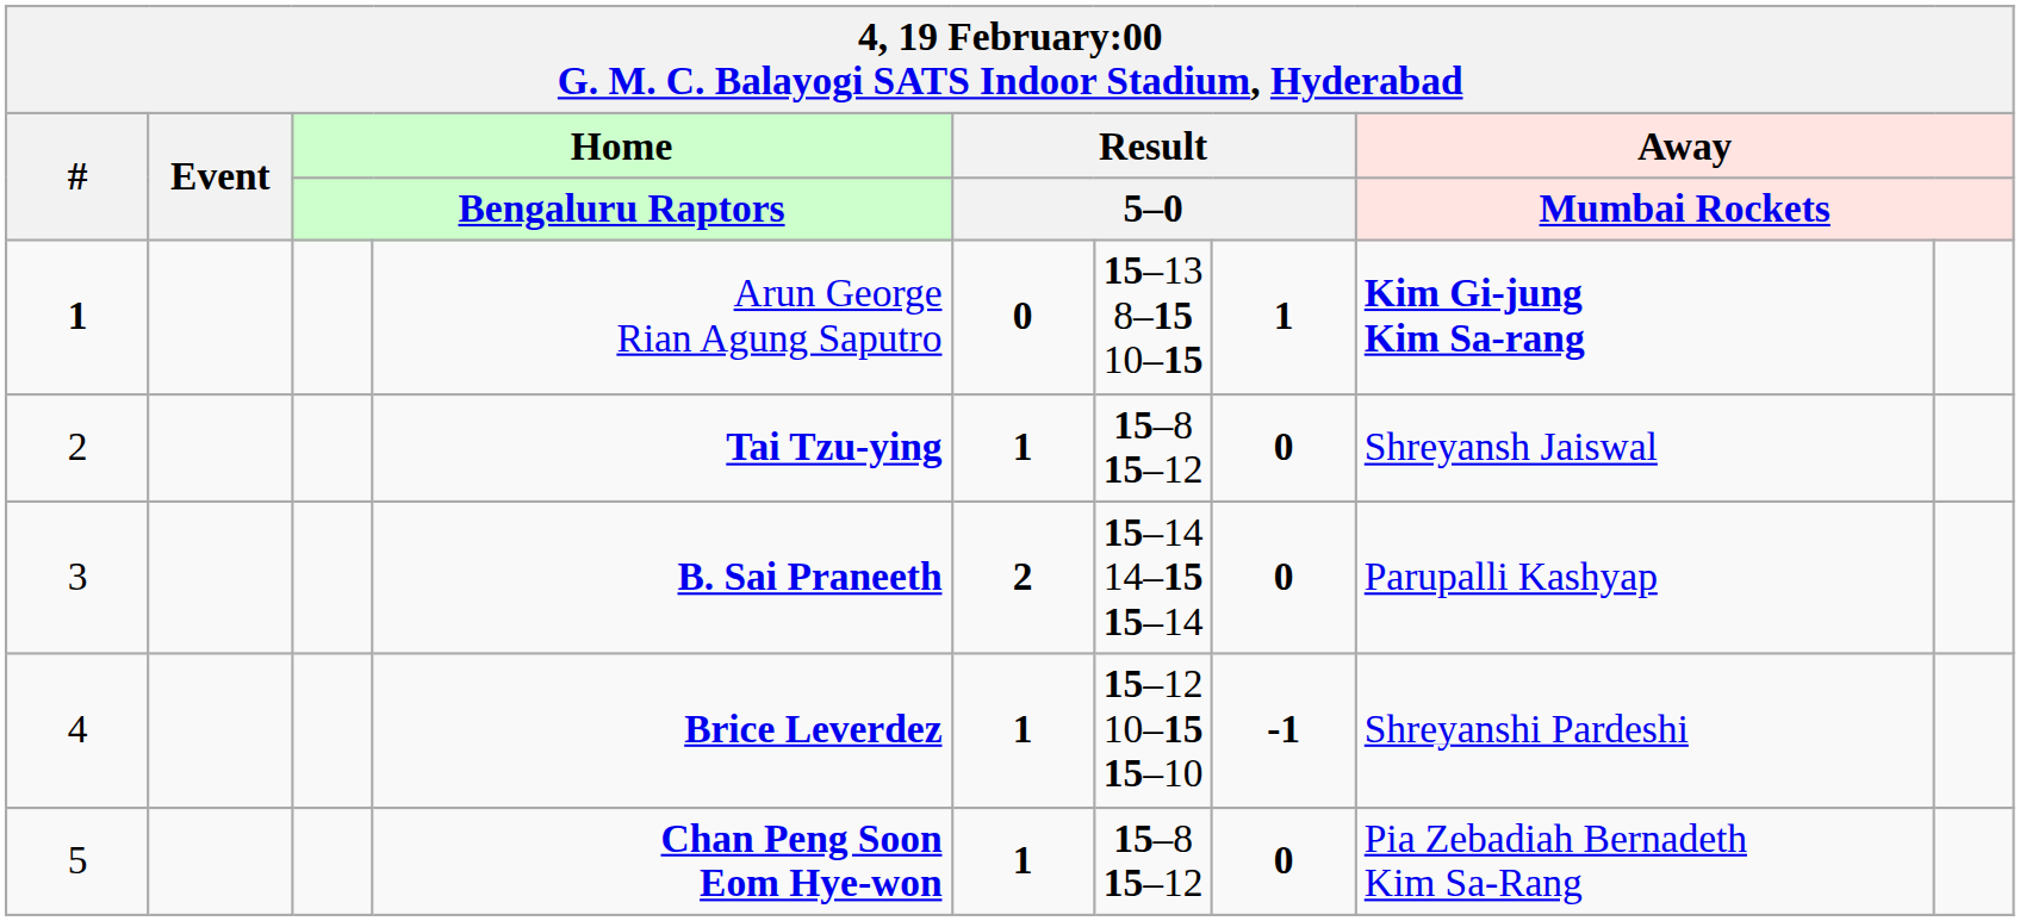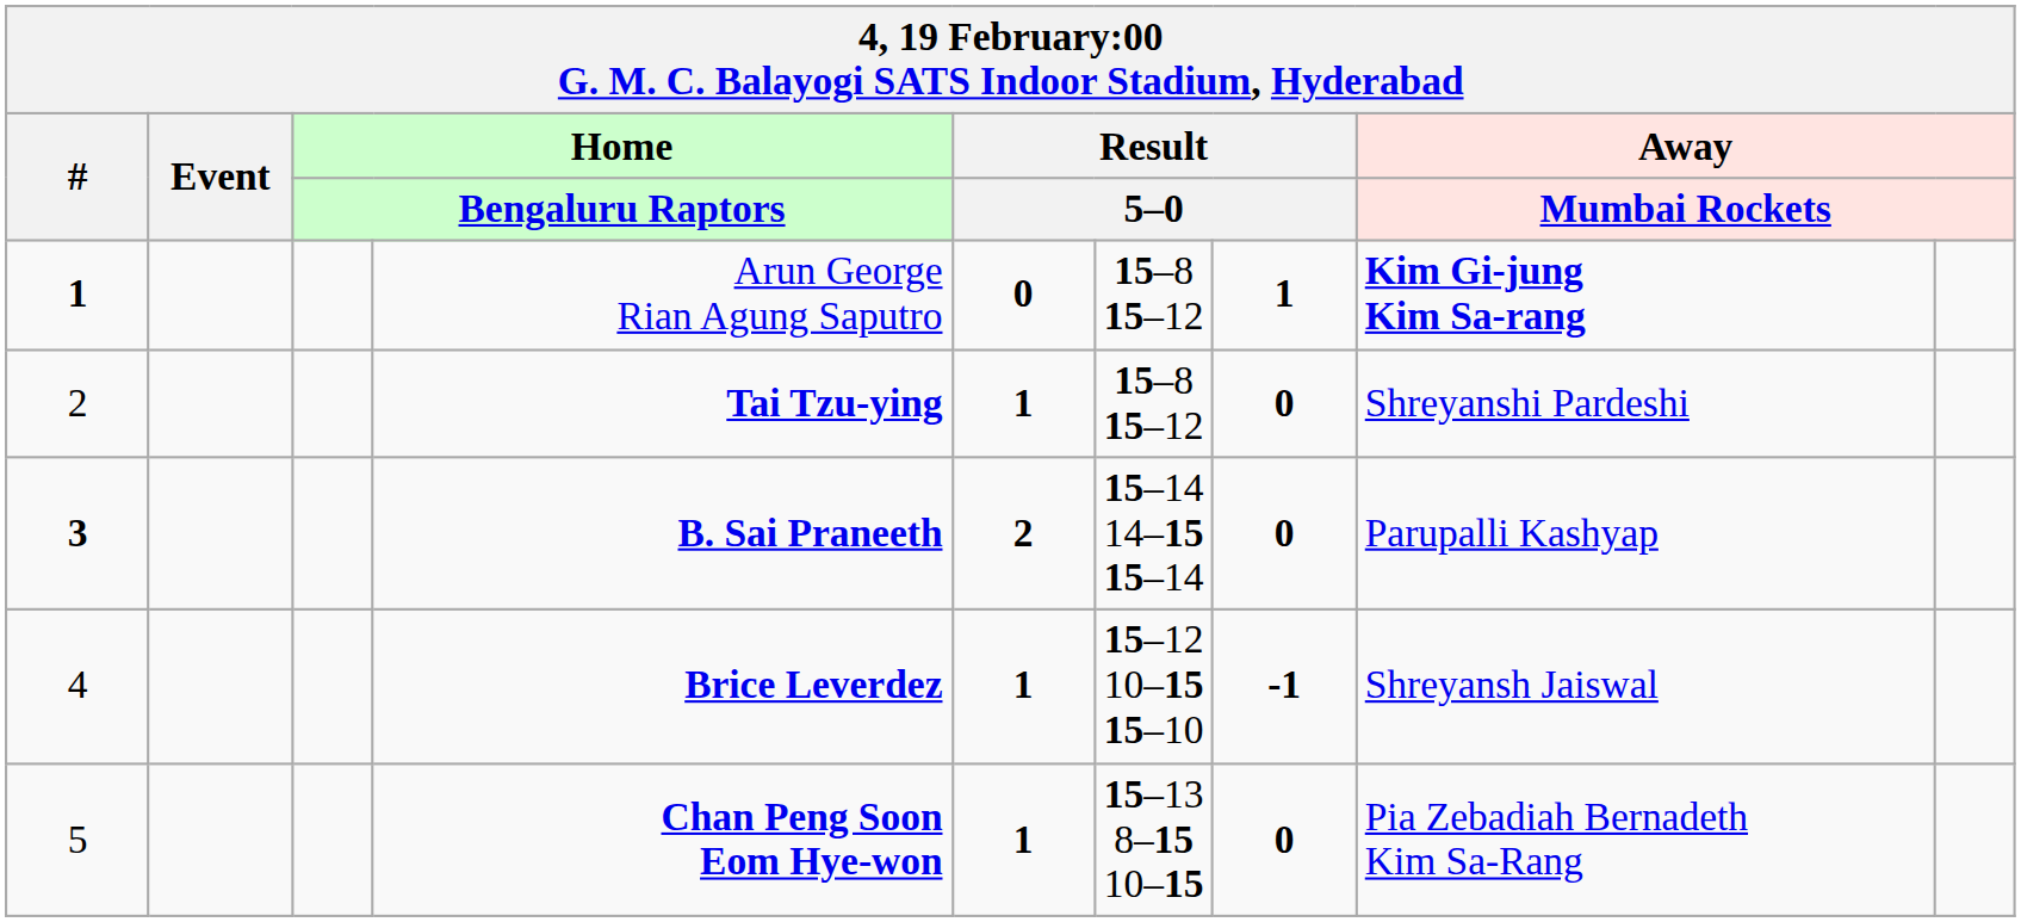 <table class="wikitable">
 <tr>
 <th colspan="9">4, 19 February:00<br><a href='#'>G. M. C. Balayogi SATS Indoor Stadium</a>, <a href='#'>Hyderabad</a></th>
 </tr>
 <tr>
 <th rowspan="2" width="50">#</th>
 <th rowspan="2" width="50">Event</th>
 <th colspan="2" width="250" style="background-color:#ccffcc">Home</th>
 <th colspan="3" width="150">Result</th>
 <th colspan="2" width="250" style="background-color:#ffe4e1">Away</th>
 </tr>
 <tr>
 <th colspan="2" style="background-color:#ccffcc"><a href='#'>Bengaluru Raptors</a></th>
 <th colspan="3">5–0</th>
 <th colspan="2" style="background-color:#ffe4e1"><a href='#'>Mumbai Rockets</a></th>
 </tr>
 <tr>
 <td align="center"><strong>1</strong></td>
 <td align="center"></td>
 <td align="center" width="25"></td>
 <td align="right" width="225"><a href='#'>Arun George</a> <br><a href='#'>Rian Agung Saputro</a> </td>
 <td align="center" width="50"><strong>0</strong></td>
-<td align="center"><strong>15</strong>–13<br>8–<strong>15</strong><br>10–<strong>15</strong></td>
+<td align="center"><strong>15</strong>–8<br><strong>15</strong>–12</td>
 <td align="center" width="50"><strong>1</strong></td>
 <td align="left" width="225"><strong> <a href='#'>Kim Gi-jung</a><br> <a href='#'>Kim Sa-rang</a></strong></td>
 <td align="center" width="25"></td>
 </tr>
 <tr>
 <td align="center">2</td>
 <td align="center"></td>
 <td align="center"></td>
 <td align="right"><strong><a href='#'>Tai Tzu-ying</a> </strong></td>
 <td align="center"><strong>1</strong></td>
 <td align="center"><strong>15</strong>–8<br><strong>15</strong>–12</td>
 <td align="center"><strong>0</strong></td>
-<td align="left"> <a href='#'>Shreyansh Jaiswal</a></td>
+<td align="left"> <a href='#'>Shreyanshi Pardeshi</a></td>
 <td align="center"></td>
 </tr>
 <tr>
-<td align="center">3</td>
+<td align="center"><strong>3</strong></td>
 <td align="center"></td>
 <td align="center"></td>
 <td align="right"><strong><a href='#'>B. Sai Praneeth</a> </strong></td>
 <td align="center"><strong>2</strong></td>
 <td align="center"><strong>15</strong>–14<br>14–<strong>15</strong><br><strong>15</strong>–14</td>
 <td align="center"><strong>0</strong></td>
 <td align="left"> <a href='#'>Parupalli Kashyap</a></td>
 <td align="center"></td>
 </tr>
 <tr>
 <td align="center">4</td>
 <td align="center"></td>
 <td align="center"></td>
 <td align="right"><strong><a href='#'>Brice Leverdez</a> </strong></td>
 <td align="center"><strong>1</strong></td>
 <td align="center"><strong>15</strong>–12<br>10–<strong>15</strong><br><strong>15</strong>–10</td>
 <td align="center"><strong>-1</strong></td>
-<td align="left"> <a href='#'>Shreyanshi Pardeshi</a></td>
+<td align="left"> <a href='#'>Shreyansh Jaiswal</a></td>
 <td align="center"></td>
 </tr>
 <tr>
 <td align="center">5</td>
 <td align="center"></td>
 <td align="center"></td>
 <td align="right"><strong> <a href='#'>Chan Peng Soon</a><br> <a href='#'>Eom Hye-won</a></strong></td>
 <td align="center"><strong>1</strong></td>
-<td align="center"><strong>15</strong>–8<br><strong>15</strong>–12</td>
+<td align="center"><strong>15</strong>–13<br>8–<strong>15</strong><br>10–<strong>15</strong></td>
 <td align="center"><strong>0</strong></td>
 <td align="left"> <a href='#'>Pia Zebadiah Bernadeth</a><br> <a href='#'>Kim Sa-Rang</a></td>
 <td align="center"></td>
 </tr>
 </table>
